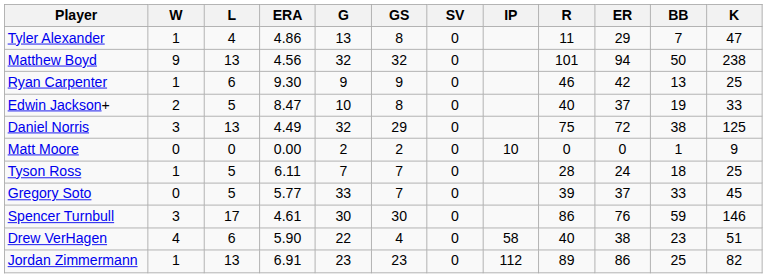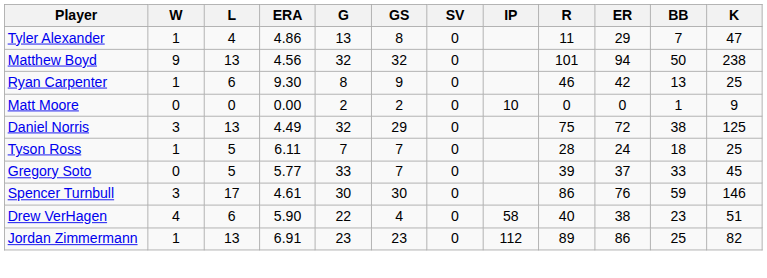 <table class="wikitable sortable" style="text-align:center">
 <tr>
 <th bgcolor="#DDDDFF" width="18%">Player</th>
 <th bgcolor="#DDDDFF" width="7%">W</th>
 <th bgcolor="#DDDDFF" width="7%">L</th>
 <th bgcolor="#DDDDFF" width="7%">ERA</th>
 <th bgcolor="#DDDDFF" width="7%">G</th>
 <th bgcolor="#DDDDFF" width="7%">GS</th>
 <th bgcolor="#DDDDFF" width="7%">SV</th>
 <th bgcolor="#DDDDFF" width="7%">IP</th>
 <th bgcolor="#DDDDFF" width="7%">R</th>
 <th bgcolor="#DDDDFF" width="7%">ER</th>
 <th bgcolor="#DDDDFF" width="7%">BB</th>
 <th bgcolor="#DDDDFF" width="7%">K</th>
 </tr>
 <tr>
 <td align=left><a href='#'>Tyler Alexander</a></td>
 <td>1</td>
 <td>4</td>
 <td>4.86</td>
 <td>13</td>
 <td>8</td>
 <td>0</td>
 <td></td>
 <td>11</td>
 <td>29</td>
 <td>7</td>
 <td>47</td>
 </tr>
 <tr>
 <td align=left><a href='#'>Matthew Boyd</a></td>
 <td>9</td>
 <td>13</td>
 <td>4.56</td>
 <td>32</td>
 <td>32</td>
 <td>0</td>
 <td></td>
 <td>101</td>
 <td>94</td>
 <td>50</td>
 <td>238</td>
 </tr>
 <tr>
 <td align=left><a href='#'>Ryan Carpenter</a></td>
 <td>1</td>
 <td>6</td>
 <td>9.30</td>
-<td>9</td>
+<td>8</td>
 <td>9</td>
 <td>0</td>
 <td></td>
 <td>46</td>
 <td>42</td>
 <td>13</td>
 <td>25</td>
 </tr>
 <tr>
-<td align=left><a href='#'>Edwin Jackson</a>+</td>
+<td align=left><a href='#'>Matt Moore</a></td>
+<td>0</td>
+<td>0</td>
+<td>0.00</td>
 <td>2</td>
-<td>5</td>
-<td>8.47</td>
+<td>2</td>
+<td>0</td>
 <td>10</td>
-<td>8</td>
 <td>0</td>
-<td></td>
-<td>40</td>
-<td>37</td>
-<td>19</td>
-<td>33</td>
+<td>0</td>
+<td>1</td>
+<td>9</td>
 </tr>
 <tr>
 <td align=left><a href='#'>Daniel Norris</a></td>
 <td>3</td>
 <td>13</td>
 <td>4.49</td>
 <td>32</td>
 <td>29</td>
 <td>0</td>
 <td></td>
 <td>75</td>
 <td>72</td>
 <td>38</td>
 <td>125</td>
-</tr>
-<tr>
-<td align=left><a href='#'>Matt Moore</a></td>
-<td>0</td>
-<td>0</td>
-<td>0.00</td>
-<td>2</td>
-<td>2</td>
-<td>0</td>
-<td>10</td>
-<td>0</td>
-<td>0</td>
-<td>1</td>
-<td>9</td>
 </tr>
 <tr>
 <td align=left><a href='#'>Tyson Ross</a></td>
 <td>1</td>
 <td>5</td>
 <td>6.11</td>
 <td>7</td>
 <td>7</td>
 <td>0</td>
 <td></td>
 <td>28</td>
 <td>24</td>
 <td>18</td>
 <td>25</td>
 </tr>
 <tr>
 <td align=left><a href='#'>Gregory Soto</a></td>
 <td>0</td>
 <td>5</td>
 <td>5.77</td>
 <td>33</td>
 <td>7</td>
 <td>0</td>
 <td></td>
 <td>39</td>
 <td>37</td>
 <td>33</td>
 <td>45</td>
 </tr>
 <tr>
 <td align=left><a href='#'>Spencer Turnbull</a></td>
 <td>3</td>
 <td>17</td>
 <td>4.61</td>
 <td>30</td>
 <td>30</td>
 <td>0</td>
 <td></td>
 <td>86</td>
 <td>76</td>
 <td>59</td>
 <td>146</td>
 </tr>
 <tr>
 <td align=left><a href='#'>Drew VerHagen</a></td>
 <td>4</td>
 <td>6</td>
 <td>5.90</td>
 <td>22</td>
 <td>4</td>
 <td>0</td>
 <td>58</td>
 <td>40</td>
 <td>38</td>
 <td>23</td>
 <td>51</td>
 </tr>
 <tr>
 <td align=left><a href='#'>Jordan Zimmermann</a></td>
 <td>1</td>
 <td>13</td>
 <td>6.91</td>
 <td>23</td>
 <td>23</td>
 <td>0</td>
 <td>112</td>
 <td>89</td>
 <td>86</td>
 <td>25</td>
 <td>82</td>
 </tr>
 </table>
